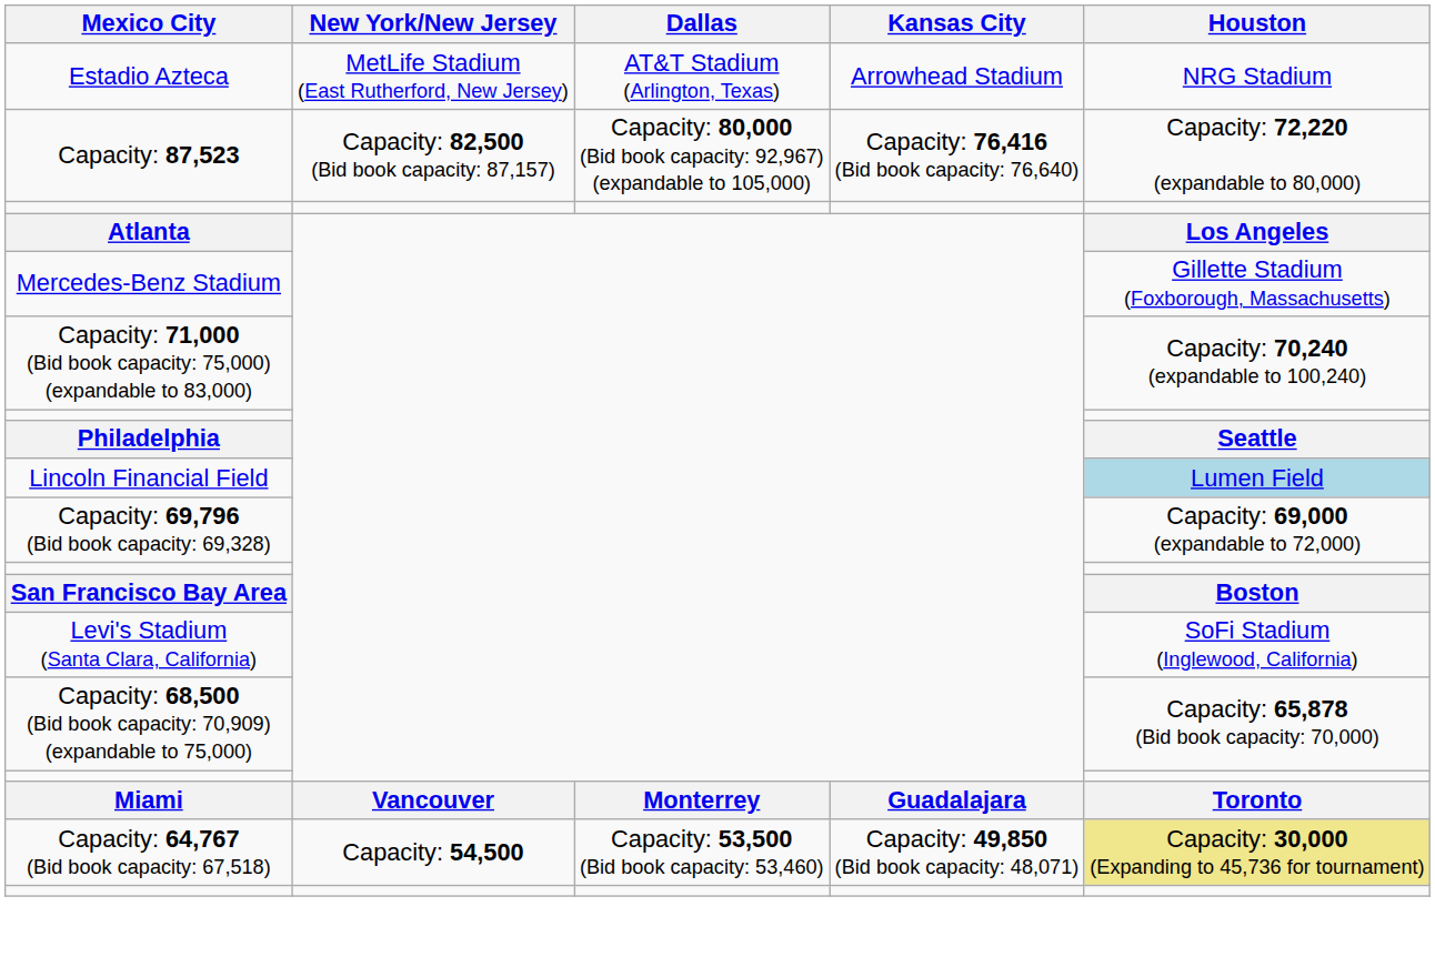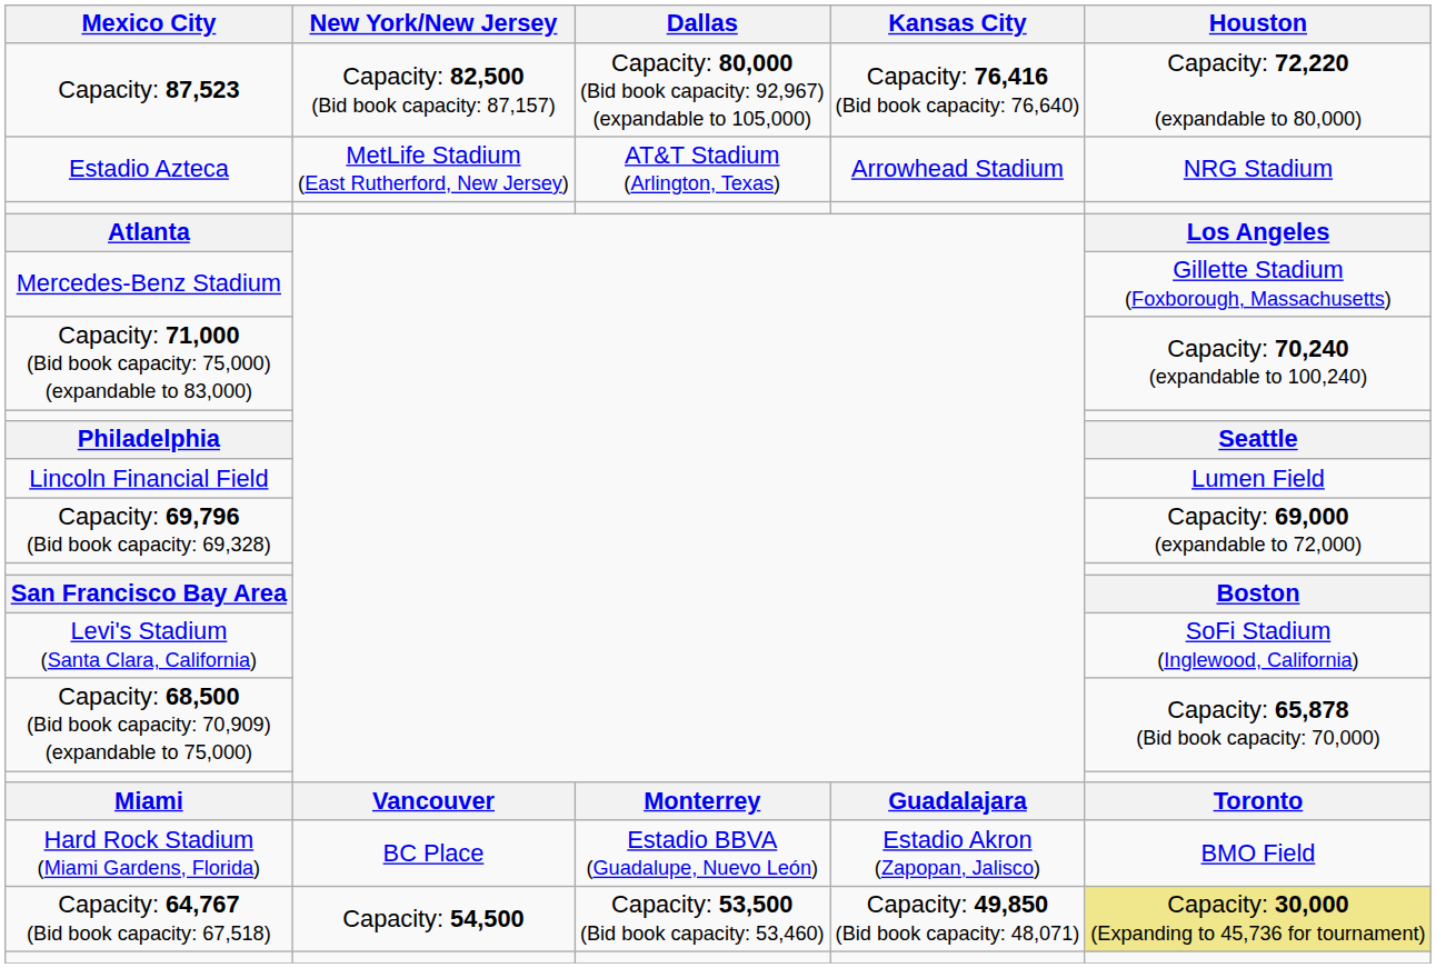 <table class="wikitable" style="text-align:center">
 <tr>
 <th> <a href='#'>Mexico City</a></th>
 <th> <a href='#'>New York/New Jersey</a></th>
 <th> <a href='#'>Dallas</a></th>
 <th> <a href='#'>Kansas City</a></th>
 <th> <a href='#'>Houston</a></th>
 </tr>
 <tr>
+<td>Capacity: <strong>87,523</strong></td>
+<td>Capacity: <strong>82,500</strong><br><small>(Bid book capacity: 87,157)</small></td>
+<td>Capacity: <strong>80,000</strong><br><small>(Bid book capacity: 92,967)<br>(expandable to 105,000)</small></td>
+<td>Capacity: <strong>76,416</strong><br><small>(Bid book capacity: 76,640)</small></td>
+<td>Capacity: <strong>72,220</strong><br><small><br>(expandable to 80,000)</small></td>
+</tr>
+<tr>
 <td><a href='#'>Estadio Azteca</a></td>
 <td><a href='#'>MetLife Stadium</a><br><small>(<a href='#'>East Rutherford, New Jersey</a>)</small></td>
 <td><a href='#'>AT&T Stadium</a><br><small>(<a href='#'>Arlington, Texas</a>)</small></td>
 <td><a href='#'>Arrowhead Stadium</a></td>
 <td><a href='#'>NRG Stadium</a></td>
-</tr>
-<tr>
-<td>Capacity: <strong>87,523</strong></td>
-<td>Capacity: <strong>82,500</strong><br><small>(Bid book capacity: 87,157)</small></td>
-<td>Capacity: <strong>80,000</strong><br><small>(Bid book capacity: 92,967)<br>(expandable to 105,000)</small></td>
-<td>Capacity: <strong>76,416</strong><br><small>(Bid book capacity: 76,640)</small></td>
-<td>Capacity: <strong>72,220</strong><br><small><br>(expandable to 80,000)</small></td>
 </tr>
 <tr>
 <td></td>
 <td></td>
 <td></td>
 <td></td>
 <td></td>
 </tr>
 <tr>
 <th> <a href='#'>Atlanta</a></th>
 <td colspan=3 rowspan=12></td>
 <th> <a href='#'>Los Angeles</a></th>
 </tr>
 <tr>
 <td><a href='#'>Mercedes-Benz Stadium</a></td>
 <td><a href='#'>Gillette Stadium</a><br><small>(<a href='#'>Foxborough, Massachusetts</a>)</small></td>
 </tr>
 <tr>
 <td>Capacity: <strong>71,000</strong><br><small>(Bid book capacity: 75,000)<br>(expandable to 83,000)</small></td>
 <td>Capacity: <strong>70,240</strong><br><small>(expandable to 100,240)</small></td>
 </tr>
 <tr>
 <td></td>
 <td></td>
 </tr>
 <tr>
 <th> <a href='#'>Philadelphia</a></th>
 <th> <a href='#'>Seattle</a></th>
 </tr>
 <tr>
 <td><a href='#'>Lincoln Financial Field</a></td>
-<td style="background: lightblue;"><a href='#'>Lumen Field</a></td>
+<td><a href='#'>Lumen Field</a></td>
 </tr>
 <tr>
 <td>Capacity: <strong>69,796</strong><br><small>(Bid book capacity: 69,328)</small></td>
 <td>Capacity: <strong>69,000</strong><br><small>(expandable to 72,000)</small></td>
 </tr>
 <tr>
 <td></td>
 <td></td>
 </tr>
 <tr>
 <th> <a href='#'>San Francisco Bay Area</a></th>
 <th> <a href='#'>Boston</a></th>
 </tr>
 <tr>
 <td><a href='#'>Levi's Stadium</a> <br><small>(<a href='#'>Santa Clara, California</a>)</small></td>
 <td><a href='#'>SoFi Stadium</a><br><small>(<a href='#'>Inglewood, California</a>)</small></td>
 </tr>
 <tr>
 <td>Capacity: <strong>68,500</strong><br><small>(Bid book capacity: 70,909)<br>(expandable to 75,000)</small></td>
 <td>Capacity: <strong>65,878</strong><br><small>(Bid book capacity: 70,000)</small></td>
 </tr>
 <tr>
 <td></td>
 <td></td>
 </tr>
 <tr>
 <th> <a href='#'>Miami</a></th>
 <th> <a href='#'>Vancouver</a></th>
 <th> <a href='#'>Monterrey</a></th>
 <th> <a href='#'>Guadalajara</a></th>
 <th> <a href='#'>Toronto</a></th>
 </tr>
 <tr>
+<td><a href='#'>Hard Rock Stadium</a><br><small>(<a href='#'>Miami Gardens, Florida</a>)</small></td>
+<td><a href='#'>BC Place</a></td>
+<td><a href='#'>Estadio BBVA</a><br><small>(<a href='#'>Guadalupe, Nuevo León</a>)</small></td>
+<td><a href='#'>Estadio Akron</a><br><small>(<a href='#'>Zapopan, Jalisco</a>)</small></td>
+<td><a href='#'>BMO Field</a></td>
+</tr>
+<tr>
 <td>Capacity: <strong>64,767</strong><br><small>(Bid book capacity: 67,518)</small></td>
 <td>Capacity: <strong>54,500</strong></td>
 <td>Capacity: <strong>53,500</strong><br><small>(Bid book capacity: 53,460)</small></td>
 <td>Capacity: <strong>49,850</strong><br><small>(Bid book capacity: 48,071)</small></td>
 <td style="background: khaki;">Capacity: <strong>30,000</strong><br><small> (Expanding to 45,736 for tournament)</small></td>
 </tr>
 <tr>
 <td></td>
 <td></td>
 <td></td>
 <td></td>
 <td></td>
 </tr>
 </table>
